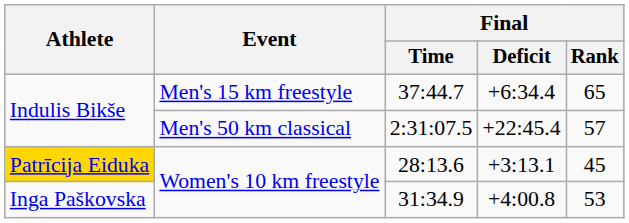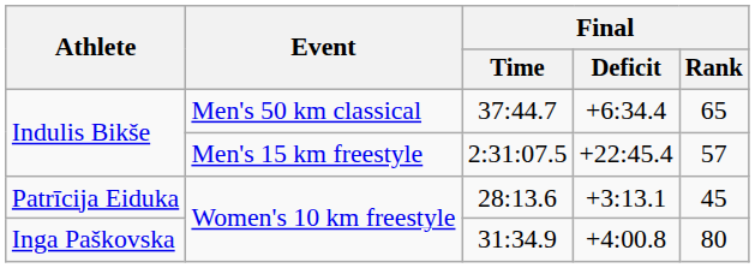 <table class="wikitable" style="font-size:90%">
 <tr>
 <th rowspan=2>Athlete</th>
 <th rowspan=2>Event</th>
 <th colspan=3>Final</th>
 </tr>
 <tr style="font-size: 95%">
 <th>Time</th>
 <th>Deficit</th>
 <th>Rank</th>
 </tr>
 <tr align=center>
 <td align=left rowspan=2><a href='#'>Indulis Bikše</a></td>
-<td align=left><a href='#'>Men's 15 km freestyle</a></td>
+<td align=left><a href='#'>Men's 50 km classical</a></td>
 <td>37:44.7</td>
 <td>+6:34.4</td>
 <td>65</td>
 </tr>
 <tr align=center>
-<td align=left><a href='#'>Men's 50 km classical</a></td>
+<td align=left><a href='#'>Men's 15 km freestyle</a></td>
 <td>2:31:07.5</td>
 <td>+22:45.4</td>
 <td>57</td>
 </tr>
 <tr align=center>
-<td align=left style="background: gold;"><a href='#'>Patrīcija Eiduka</a></td>
+<td align=left><a href='#'>Patrīcija Eiduka</a></td>
 <td align=left rowspan=2><a href='#'>Women's 10 km freestyle</a></td>
 <td>28:13.6</td>
 <td>+3:13.1</td>
 <td>45</td>
 </tr>
 <tr align=center>
 <td align=left><a href='#'>Inga Paškovska</a></td>
 <td>31:34.9</td>
 <td>+4:00.8</td>
-<td>53</td>
+<td>80</td>
 </tr>
 </table>
